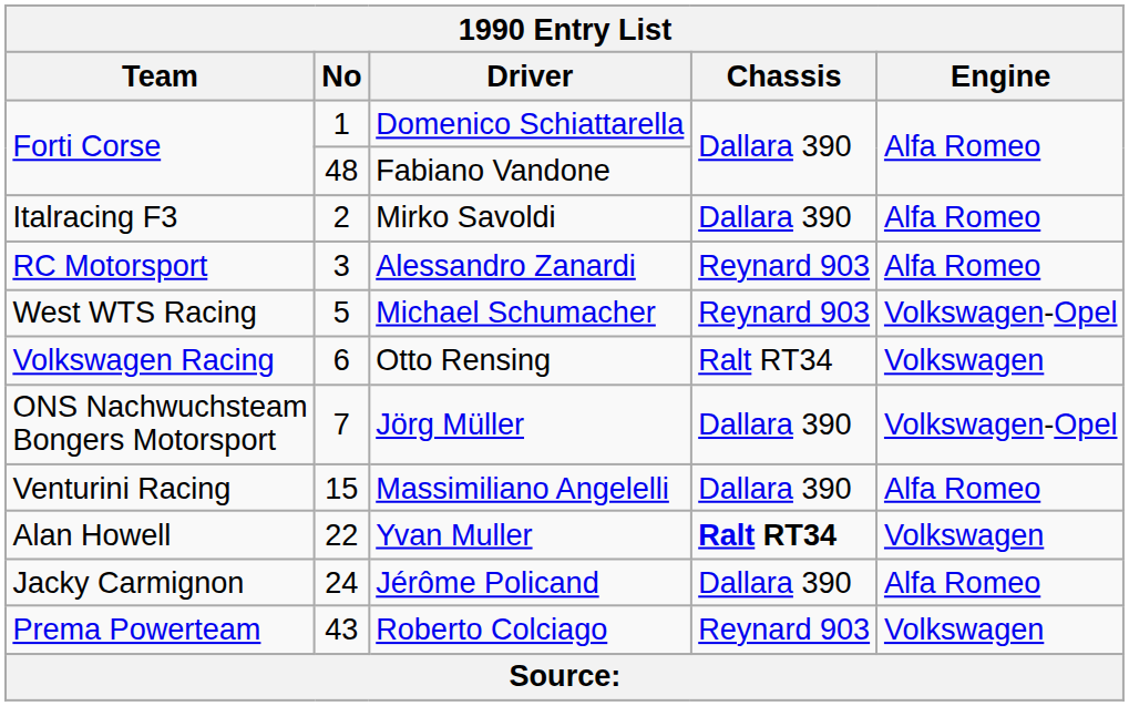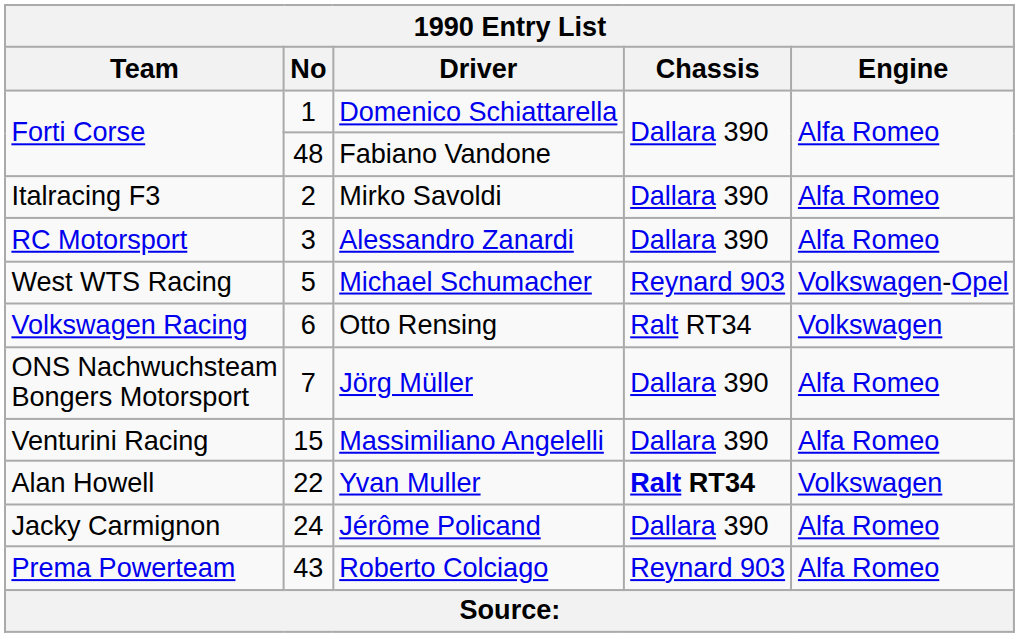 <table class="wikitable" style="font-size: 85%;">
 <tr>
 <th colspan=7>1990 Entry List</th>
 </tr>
 <tr>
 <th>Team</th>
 <th>No</th>
 <th>Driver</th>
 <th>Chassis</th>
 <th>Engine</th>
 </tr>
 <tr>
 <td rowspan=2><a href='#'>Forti Corse</a></td>
 <td align="center">1</td>
 <td> <a href='#'>Domenico Schiattarella</a></td>
 <td rowspan="2"><a href='#'>Dallara</a> 390</td>
 <td rowspan="2"><a href='#'>Alfa Romeo</a></td>
 </tr>
 <tr>
 <td align="center">48</td>
 <td> Fabiano Vandone</td>
 </tr>
 <tr>
 <td>Italracing F3</td>
 <td align="center">2</td>
 <td> Mirko Savoldi</td>
 <td><a href='#'>Dallara</a> 390</td>
 <td><a href='#'>Alfa Romeo</a></td>
 </tr>
 <tr>
 <td><a href='#'>RC Motorsport</a></td>
 <td align="center">3</td>
 <td> <a href='#'>Alessandro Zanardi</a></td>
-<td><a href='#'>Reynard 903</a></td>
+<td><a href='#'>Dallara</a> 390</td>
 <td><a href='#'>Alfa Romeo</a></td>
 </tr>
 <tr>
 <td>West WTS Racing</td>
 <td align="center">5</td>
 <td> <a href='#'>Michael Schumacher</a></td>
 <td><a href='#'>Reynard 903</a></td>
 <td><a href='#'>Volkswagen</a>-<a href='#'>Opel</a></td>
 </tr>
 <tr>
 <td><a href='#'>Volkswagen Racing</a></td>
 <td align="center">6</td>
 <td> Otto Rensing</td>
 <td><a href='#'>Ralt</a> RT34</td>
 <td><a href='#'>Volkswagen</a></td>
 </tr>
 <tr>
 <td>ONS Nachwuchsteam<br>Bongers Motorsport</td>
 <td align="center">7</td>
 <td> <a href='#'>Jörg Müller</a></td>
 <td><a href='#'>Dallara</a> 390</td>
-<td><a href='#'>Volkswagen</a>-<a href='#'>Opel</a></td>
+<td><a href='#'>Alfa Romeo</a></td>
 </tr>
 <tr>
 <td>Venturini Racing</td>
 <td align="center">15</td>
 <td> <a href='#'>Massimiliano Angelelli</a></td>
 <td><a href='#'>Dallara</a> 390</td>
 <td><a href='#'>Alfa Romeo</a></td>
 </tr>
 <tr>
 <td>Alan Howell</td>
 <td align="center">22</td>
 <td> <a href='#'>Yvan Muller</a></td>
 <td><strong><a href='#'>Ralt</a> RT34</strong></td>
 <td><a href='#'>Volkswagen</a></td>
 </tr>
 <tr>
 <td>Jacky Carmignon</td>
 <td align="center">24</td>
 <td> <a href='#'>Jérôme Policand</a></td>
 <td><a href='#'>Dallara</a> 390</td>
 <td><a href='#'>Alfa Romeo</a></td>
 </tr>
 <tr>
 <td><a href='#'>Prema Powerteam</a></td>
 <td align="center">43</td>
 <td> <a href='#'>Roberto Colciago</a></td>
 <td><a href='#'>Reynard 903</a></td>
-<td><a href='#'>Volkswagen</a></td>
+<td><a href='#'>Alfa Romeo</a></td>
 </tr>
 <tr>
 <th colspan=5>Source:</th>
 </tr>
 </table>
